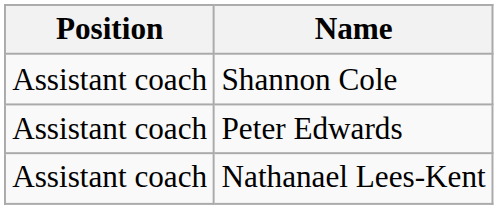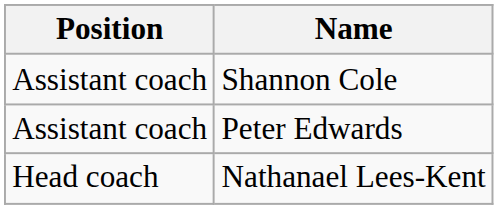 <table class="wikitable">
 <tr>
 <th>Position</th>
 <th>Name</th>
 </tr>
 <tr>
 <td>Assistant coach</td>
 <td> Shannon Cole</td>
 </tr>
 <tr>
 <td>Assistant coach</td>
 <td> Peter Edwards</td>
 </tr>
 <tr>
-<td>Assistant coach</td>
+<td>Head coach</td>
 <td> Nathanael Lees-Kent</td>
 </tr>
 </table>
